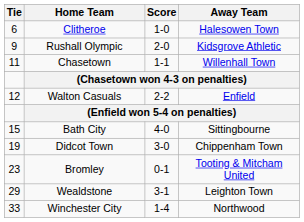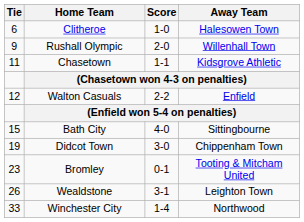 <table class="wikitable" style="text-align:center;">
 <tr>
 <th width=20>Tie</th>
 <th width=175>Home Team</th>
 <th width=20>Score</th>
 <th width=175>Away Team</th>
 </tr>
 <tr>
 <td>6</td>
 <td><a href='#'>Clitheroe</a></td>
 <td>1-0</td>
 <td><a href='#'>Halesowen Town</a></td>
 </tr>
 <tr>
 <td>9</td>
 <td>Rushall Olympic</td>
 <td>2-0</td>
-<td><a href='#'>Kidsgrove Athletic</a></td>
+<td><a href='#'>Willenhall Town</a></td>
 </tr>
 <tr>
 <td>11</td>
 <td>Chasetown</td>
 <td>1-1</td>
-<td><a href='#'>Willenhall Town</a></td>
+<td><a href='#'>Kidsgrove Athletic</a></td>
 </tr>
 <tr>
 <td></td>
 <th colspan="5">(Chasetown won 4-3 on penalties)</th>
 </tr>
 <tr>
 <td>12</td>
 <td>Walton Casuals</td>
 <td>2-2</td>
 <td><a href='#'>Enfield</a></td>
 </tr>
 <tr>
 <td></td>
 <th colspan="5">(Enfield won 5-4 on penalties)</th>
 </tr>
 <tr>
 <td>15</td>
 <td>Bath City</td>
 <td>4-0</td>
 <td>Sittingbourne</td>
 </tr>
 <tr>
 <td>19</td>
 <td>Didcot Town</td>
 <td>3-0</td>
 <td>Chippenham Town</td>
 </tr>
 <tr>
 <td>23</td>
 <td>Bromley</td>
 <td>0-1</td>
 <td><a href='#'>Tooting & Mitcham United</a></td>
 </tr>
 <tr>
-<td>29</td>
+<td>26</td>
 <td>Wealdstone</td>
 <td>3-1</td>
 <td>Leighton Town</td>
 </tr>
 <tr>
 <td>33</td>
 <td>Winchester City</td>
 <td>1-4</td>
 <td>Northwood</td>
 </tr>
 </table>
